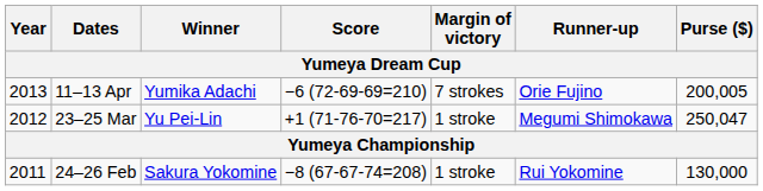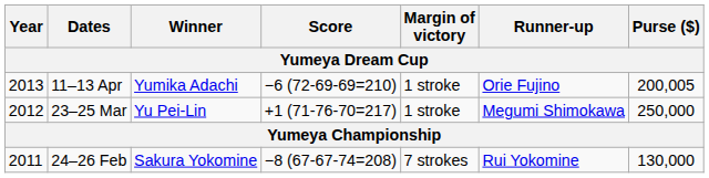 <table class="wikitable" style="font-size:95%;">
 <tr>
 <th>Year</th>
 <th>Dates</th>
 <th>Winner</th>
 <th>Score</th>
 <th>Margin of<br>victory</th>
 <th>Runner-up</th>
 <th>Purse ($)</th>
 </tr>
 <tr>
 <th colspan=7>Yumeya Dream Cup</th>
 </tr>
 <tr>
 <td>2013</td>
 <td>11–13 Apr</td>
 <td> <a href='#'>Yumika Adachi</a></td>
 <td>−6 (72-69-69=210)</td>
-<td>7 strokes</td>
+<td>1 stroke</td>
 <td> <a href='#'>Orie Fujino</a></td>
 <td align=center>200,005</td>
 </tr>
 <tr>
 <td>2012</td>
 <td>23–25 Mar</td>
 <td> <a href='#'>Yu Pei-Lin</a></td>
 <td>+1 (71-76-70=217)</td>
 <td>1 stroke</td>
 <td> <a href='#'>Megumi Shimokawa</a></td>
-<td align=center>250,047</td>
+<td align=center>250,000</td>
 </tr>
 <tr>
 <th colspan=7>Yumeya Championship</th>
 </tr>
 <tr>
 <td>2011</td>
 <td>24–26 Feb</td>
 <td> <a href='#'>Sakura Yokomine</a></td>
 <td>−8 (67-67-74=208)</td>
-<td>1 stroke</td>
+<td>7 strokes</td>
 <td> <a href='#'>Rui Yokomine</a></td>
 <td align=center>130,000</td>
 </tr>
 </table>
